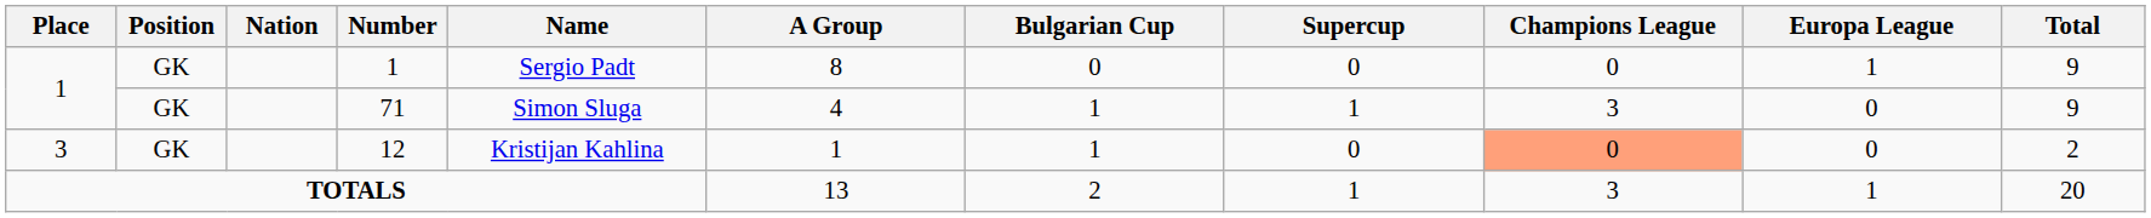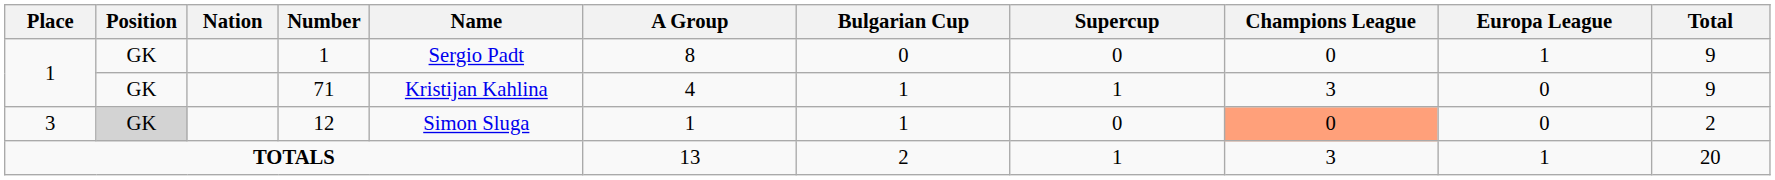 <table class="wikitable" style="font-size: 95%; text-align: center;">
 <tr>
 <th width=60>Place</th>
 <th width=60>Position</th>
 <th width=60>Nation</th>
 <th width=60>Number</th>
 <th width=150>Name</th>
 <th width=150>A Group</th>
 <th width=150>Bulgarian Cup</th>
 <th width=150>Supercup</th>
 <th width=150>Champions League</th>
 <th width=150>Europa League</th>
 <th width=80>Total</th>
 </tr>
 <tr>
 <td rowspan="2">1</td>
 <td>GK</td>
 <td></td>
 <td>1</td>
 <td><a href='#'>Sergio Padt</a></td>
 <td>8</td>
 <td>0</td>
 <td>0</td>
 <td>0</td>
 <td>1</td>
 <td>9</td>
 </tr>
 <tr>
 <td>GK</td>
 <td></td>
 <td>71</td>
-<td><a href='#'>Simon Sluga</a></td>
+<td><a href='#'>Kristijan Kahlina</a></td>
 <td>4</td>
 <td>1</td>
 <td>1</td>
 <td>3</td>
 <td>0</td>
 <td>9</td>
 </tr>
 <tr>
 <td>3</td>
-<td>GK</td>
+<td style="background: lightgrey;">GK</td>
 <td></td>
 <td>12</td>
-<td><a href='#'>Kristijan Kahlina</a></td>
+<td><a href='#'>Simon Sluga</a></td>
 <td>1</td>
 <td>1</td>
 <td>0</td>
 <td style="background: lightsalmon;">0</td>
 <td>0</td>
 <td>2</td>
 </tr>
 <tr>
 <td colspan="5"><strong>TOTALS</strong></td>
 <td>13</td>
 <td>2</td>
 <td>1</td>
 <td>3</td>
 <td>1</td>
 <td>20</td>
 </tr>
 </table>
